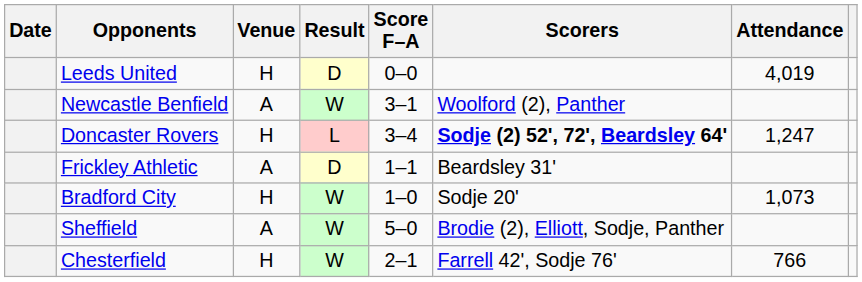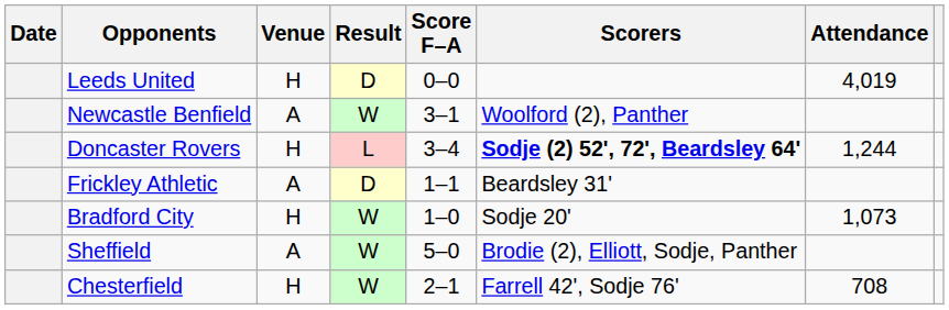 <table class="wikitable plainrowheaders sortable" style="text-align:center">
 <tr>
 <th scope=col>Date</th>
 <th scope=col>Opponents</th>
 <th scope=col>Venue</th>
 <th scope=col>Result</th>
 <th scope=col>Score<br>F–A</th>
 <th scope=col class=unsortable>Scorers</th>
 <th scope=col>Attendance</th>
 <th scope=col class=unsortable></th>
 </tr>
 <tr>
 <th scope=row></th>
 <td align=left><a href='#'>Leeds United</a></td>
 <td>H</td>
 <td style="background-color:#FFFFCC">D</td>
 <td>0–0</td>
 <td align=left></td>
 <td>4,019</td>
 <td></td>
 </tr>
 <tr>
 <th scope=row></th>
 <td align=left><a href='#'>Newcastle Benfield</a></td>
 <td>A</td>
 <td style="background-color:#CCFFCC">W</td>
 <td>3–1</td>
 <td align=left><a href='#'>Woolford</a> (2), <a href='#'>Panther</a></td>
 <td></td>
 <td></td>
 </tr>
 <tr>
 <th scope=row></th>
 <td align=left><a href='#'>Doncaster Rovers</a></td>
 <td>H</td>
 <td style="background-color:#FFCCCC">L</td>
 <td>3–4</td>
 <td align=left><strong><a href='#'>Sodje</a> (2) 52', 72', <a href='#'>Beardsley</a> 64'</strong></td>
-<td>1,247</td>
+<td>1,244</td>
 <td></td>
 </tr>
 <tr>
 <th scope=row></th>
 <td align=left><a href='#'>Frickley Athletic</a></td>
 <td>A</td>
 <td style="background-color:#FFFFCC">D</td>
 <td>1–1</td>
 <td align=left>Beardsley 31'</td>
 <td></td>
 <td></td>
 </tr>
 <tr>
 <th scope=row></th>
 <td align=left><a href='#'>Bradford City</a></td>
 <td>H</td>
 <td style="background-color:#CCFFCC">W</td>
 <td>1–0</td>
 <td align=left>Sodje 20'</td>
 <td>1,073</td>
 <td></td>
 </tr>
 <tr>
 <th scope=row></th>
 <td align=left><a href='#'>Sheffield</a></td>
 <td>A</td>
 <td style="background-color:#CCFFCC">W</td>
 <td>5–0</td>
 <td align=left><a href='#'>Brodie</a> (2), <a href='#'>Elliott</a>, Sodje, Panther</td>
 <td></td>
 <td></td>
 </tr>
 <tr>
 <th scope=row></th>
 <td align=left><a href='#'>Chesterfield</a></td>
 <td>H</td>
 <td style="background-color:#CCFFCC">W</td>
 <td>2–1</td>
 <td align=left><a href='#'>Farrell</a> 42', Sodje 76'</td>
-<td>766</td>
+<td>708</td>
 <td></td>
 </tr>
 </table>
